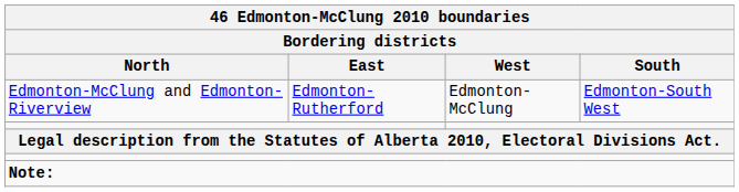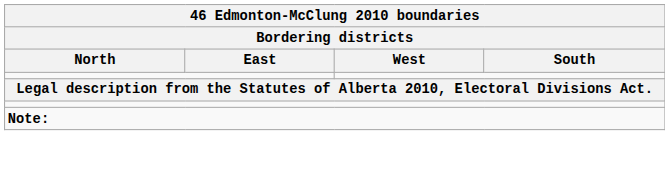 <table class="wikitable collapsible collapsed" style="width:100%;">
 <tr>
 <th colspan=4>46 Edmonton-McClung 2010 boundaries</th>
 </tr>
 <tr>
 <th colspan=4>Bordering districts</th>
 </tr>
 <tr>
 <th>North</th>
 <th>East</th>
 <th>West</th>
 <th>South</th>
-</tr>
-<tr>
-<td><a href='#'>Edmonton-McClung</a> and <a href='#'>Edmonton-Riverview</a></td>
-<td><a href='#'>Edmonton-Rutherford</a></td>
-<td>Edmonton-McClung</td>
-<td><a href='#'>Edmonton-South West</a></td>
 </tr>
 <tr>
 <td colspan=2 align=center></td>
 <td colspan=2 align=center></td>
 </tr>
 <tr>
 <th colspan=4>Legal description from the Statutes of Alberta 2010, Electoral Divisions Act.</th>
 </tr>
 <tr>
 <td colspan=4></td>
 </tr>
 <tr>
 <td colspan=4><strong>Note:</strong></td>
 </tr>
 </table>
